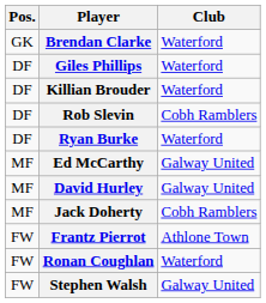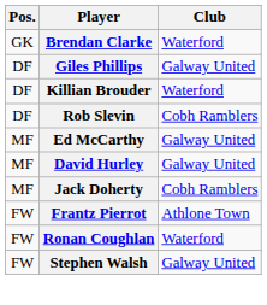 <table class="wikitable plainrowheaders" style="text-align: left">
 <tr>
 <th scope=col>Pos.</th>
 <th scope=col>Player</th>
 <th scope=col>Club</th>
 </tr>
 <tr>
 <td style=text-align:center>GK</td>
 <th scope=row><a href='#'>Brendan Clarke</a> </th>
 <td><a href='#'>Waterford</a></td>
 </tr>
 <tr>
 <td style=text-align:center>DF</td>
 <th scope=row><a href='#'>Giles Phillips</a> </th>
-<td><a href='#'>Waterford</a></td>
+<td><a href='#'>Galway United</a></td>
 </tr>
 <tr>
 <td style=text-align:center>DF</td>
 <th scope=row>Killian Brouder </th>
 <td><a href='#'>Waterford</a></td>
 </tr>
 <tr>
 <td style=text-align:center>DF</td>
 <th scope=row>Rob Slevin </th>
 <td><a href='#'>Cobh Ramblers</a></td>
-</tr>
-<tr>
-<td style=text-align:center>DF</td>
-<th scope=row><a href='#'>Ryan Burke</a> </th>
-<td><a href='#'>Waterford</a></td>
 </tr>
 <tr>
 <td style=text-align:center>MF</td>
 <th scope=row>Ed McCarthy </th>
 <td><a href='#'>Galway United</a></td>
 </tr>
 <tr>
 <td style=text-align:center>MF</td>
 <th scope=row><a href='#'>David Hurley</a> </th>
 <td><a href='#'>Galway United</a></td>
 </tr>
 <tr>
 <td style=text-align:center>MF</td>
 <th scope=row>Jack Doherty </th>
 <td><a href='#'>Cobh Ramblers</a></td>
 </tr>
 <tr>
 <td style=text-align:center>FW</td>
 <th scope=row><a href='#'>Frantz Pierrot</a> </th>
 <td><a href='#'>Athlone Town</a></td>
 </tr>
 <tr>
 <td style=text-align:center>FW</td>
 <th scope=row><a href='#'>Ronan Coughlan</a> </th>
 <td><a href='#'>Waterford</a></td>
 </tr>
 <tr>
 <td style=text-align:center>FW</td>
 <th scope=row>Stephen Walsh </th>
 <td><a href='#'>Galway United</a></td>
 </tr>
 </table>
